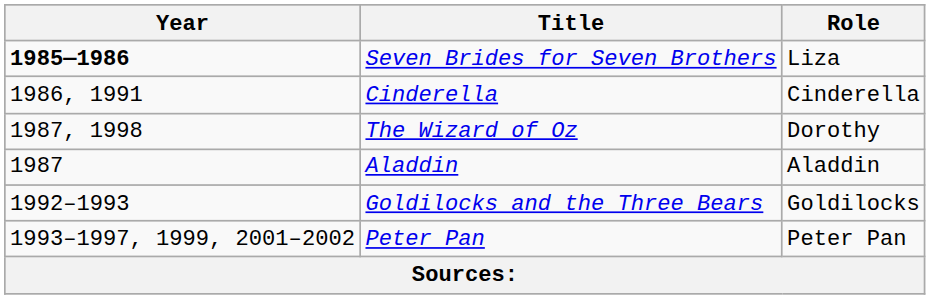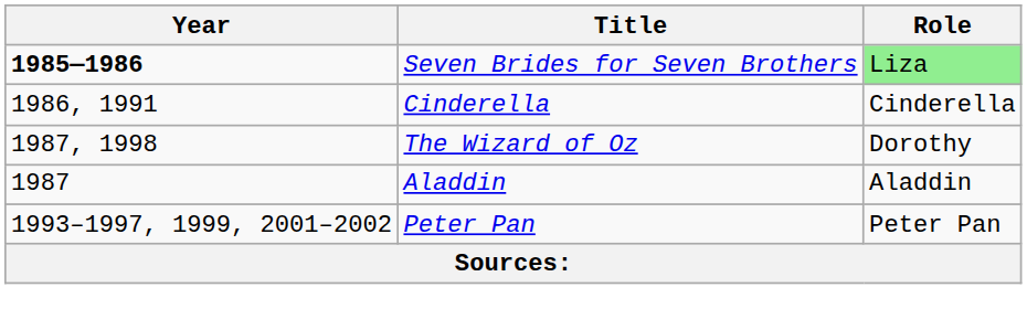 <table class="wikitable">
 <tr>
 <th>Year</th>
 <th>Title</th>
 <th>Role</th>
 </tr>
 <tr>
 <td><strong>1985—1986</strong></td>
 <td><em><a href='#'>Seven Brides for Seven Brothers</a></em></td>
-<td>Liza</td>
+<td style="background: lightgreen;">Liza</td>
 </tr>
 <tr>
 <td>1986, 1991</td>
 <td><em><a href='#'>Cinderella</a></em></td>
 <td>Cinderella</td>
 </tr>
 <tr>
 <td>1987, 1998</td>
 <td><em><a href='#'>The Wizard of Oz</a></em></td>
 <td>Dorothy</td>
 </tr>
 <tr>
 <td>1987</td>
 <td><em><a href='#'>Aladdin</a></em></td>
 <td>Aladdin</td>
 </tr>
 <tr>
-<td>1992–1993</td>
-<td><em><a href='#'>Goldilocks and the Three Bears</a></em></td>
-<td>Goldilocks</td>
-</tr>
-<tr>
 <td>1993–1997, 1999, 2001–2002</td>
 <td><em><a href='#'>Peter Pan</a></em></td>
 <td>Peter Pan</td>
 </tr>
 <tr>
 <th colspan="3"><strong>Sources</strong>:</th>
 </tr>
 </table>
